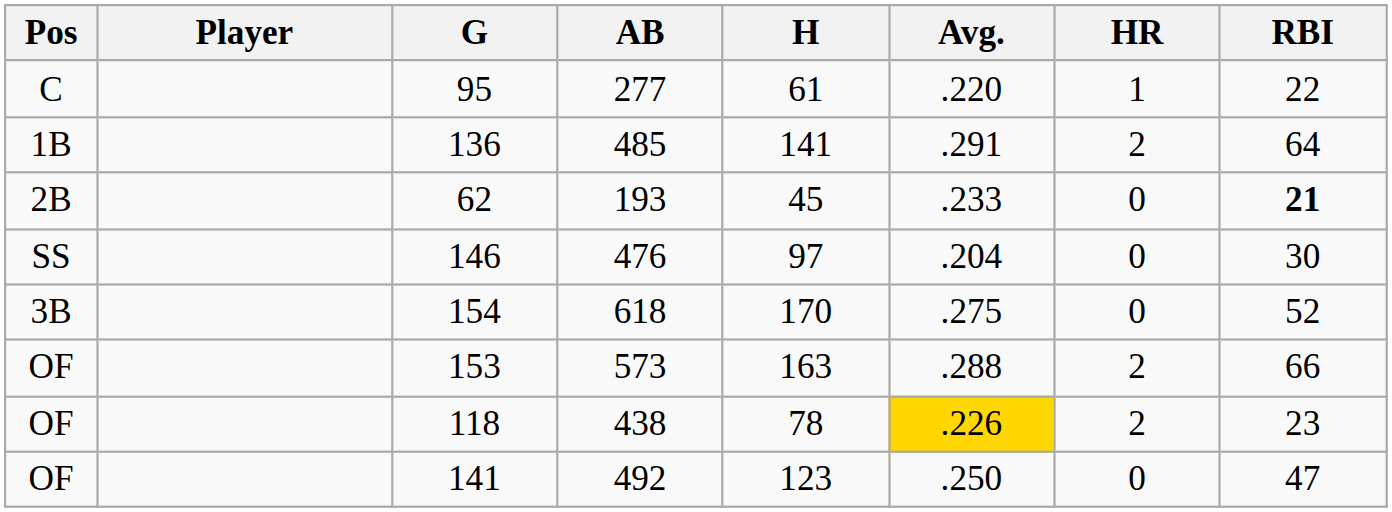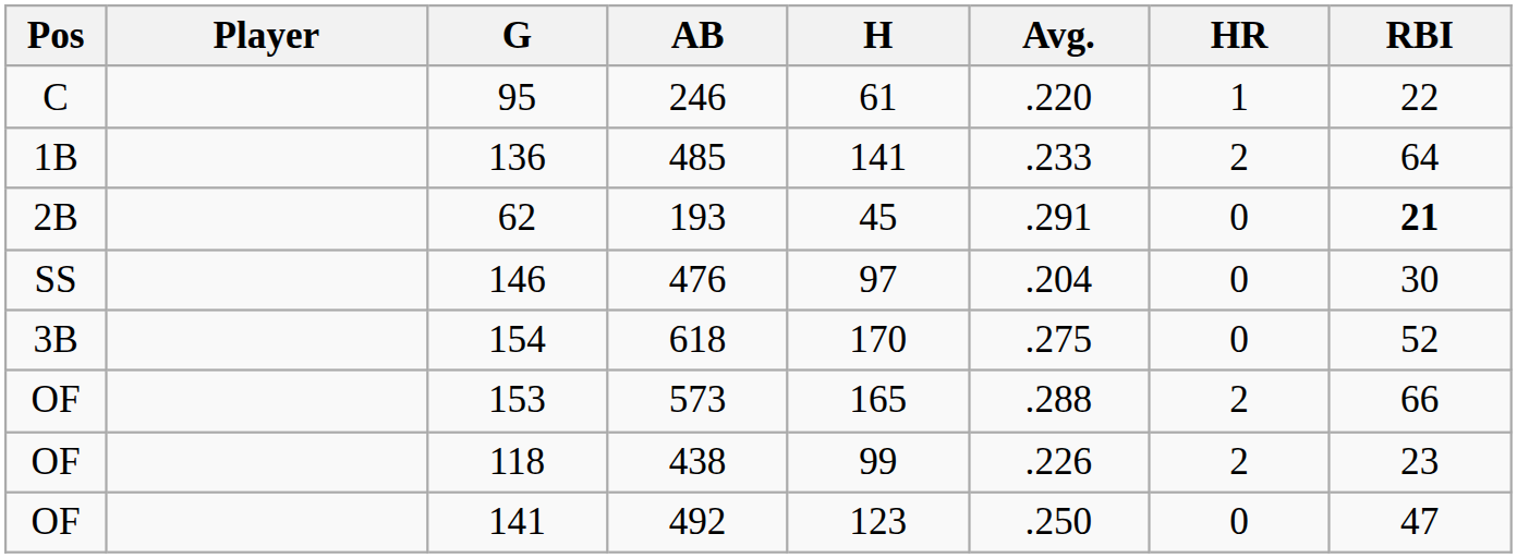 <table class="wikitable sortable">
 <tr>
 <th bgcolor="#DDDDFF" width="5%">Pos</th>
 <th bgcolor="#DDDDFF" width="16%">Player</th>
 <th bgcolor="#DDDDFF" width="9%">G</th>
 <th bgcolor="#DDDDFF" width="9%">AB</th>
 <th bgcolor="#DDDDFF" width="9%">H</th>
 <th bgcolor="#DDDDFF" width="9%">Avg.</th>
 <th bgcolor="#DDDDFF" width="9%">HR</th>
 <th bgcolor="#DDDDFF" width="9%">RBI</th>
 </tr>
 <tr align="center">
 <td>C</td>
 <td></td>
 <td>95</td>
-<td>277</td>
+<td>246</td>
 <td>61</td>
 <td>.220</td>
 <td>1</td>
 <td>22</td>
 </tr>
 <tr align="center">
 <td>1B</td>
 <td></td>
 <td>136</td>
 <td>485</td>
 <td>141</td>
-<td>.291</td>
+<td>.233</td>
 <td>2</td>
 <td>64</td>
 </tr>
 <tr align="center">
 <td>2B</td>
 <td></td>
 <td>62</td>
 <td>193</td>
 <td>45</td>
-<td>.233</td>
+<td>.291</td>
 <td>0</td>
 <td><strong>21</strong></td>
 </tr>
 <tr align="center">
 <td>SS</td>
 <td></td>
 <td>146</td>
 <td>476</td>
 <td>97</td>
 <td>.204</td>
 <td>0</td>
 <td>30</td>
 </tr>
 <tr align="center">
 <td>3B</td>
 <td></td>
 <td>154</td>
 <td>618</td>
 <td>170</td>
 <td>.275</td>
 <td>0</td>
 <td>52</td>
 </tr>
 <tr align="center">
 <td>OF</td>
 <td></td>
 <td>153</td>
 <td>573</td>
-<td>163</td>
+<td>165</td>
 <td>.288</td>
 <td>2</td>
 <td>66</td>
 </tr>
 <tr align="center">
 <td>OF</td>
 <td></td>
 <td>118</td>
 <td>438</td>
-<td>78</td>
-<td style="background: gold;">.226</td>
+<td>99</td>
+<td>.226</td>
 <td>2</td>
 <td>23</td>
 </tr>
 <tr align="center">
 <td>OF</td>
 <td></td>
 <td>141</td>
 <td>492</td>
 <td>123</td>
 <td>.250</td>
 <td>0</td>
 <td>47</td>
 </tr>
 </table>
